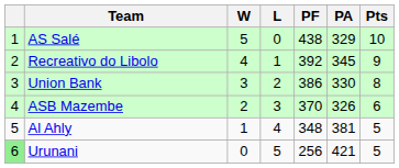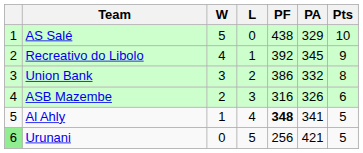 <table class="wikitable" style="text-align: center;">
 <tr>
 <th width=15></th>
 <th width=220>Team</th>
 <th width=30>W</th>
 <th width=30>L</th>
 <th width=30>PF</th>
 <th width=30>PA</th>
 <th width=30>Pts</th>
 </tr>
 <tr bgcolor="ccffcc">
 <td>1</td>
 <td align="left"> <a href='#'>AS Salé</a></td>
 <td>5</td>
 <td>0</td>
 <td>438</td>
 <td>329</td>
 <td>10</td>
 </tr>
 <tr bgcolor="ccffcc">
 <td>2</td>
 <td align="left"> <a href='#'>Recreativo do Libolo</a></td>
 <td>4</td>
 <td>1</td>
 <td>392</td>
 <td>345</td>
 <td>9</td>
 </tr>
 <tr bgcolor="ccffcc">
 <td>3</td>
 <td align="left"> <a href='#'>Union Bank</a></td>
 <td>3</td>
 <td>2</td>
 <td>386</td>
-<td>330</td>
+<td>332</td>
 <td>8</td>
 </tr>
 <tr bgcolor="ccffcc">
 <td>4</td>
 <td align="left"> <a href='#'>ASB Mazembe</a></td>
 <td>2</td>
 <td>3</td>
-<td>370</td>
+<td>316</td>
 <td>326</td>
 <td>6</td>
 </tr>
 <tr>
 <td>5</td>
 <td align="left"> <a href='#'>Al Ahly</a></td>
 <td>1</td>
 <td>4</td>
-<td>348</td>
-<td>381</td>
+<td><strong>348</strong></td>
+<td>341</td>
 <td>5</td>
 </tr>
 <tr>
 <td style="background: lightgreen;">6</td>
 <td align="left"> <a href='#'>Urunani</a></td>
 <td>0</td>
 <td>5</td>
 <td>256</td>
 <td>421</td>
 <td>5</td>
 </tr>
 </table>
